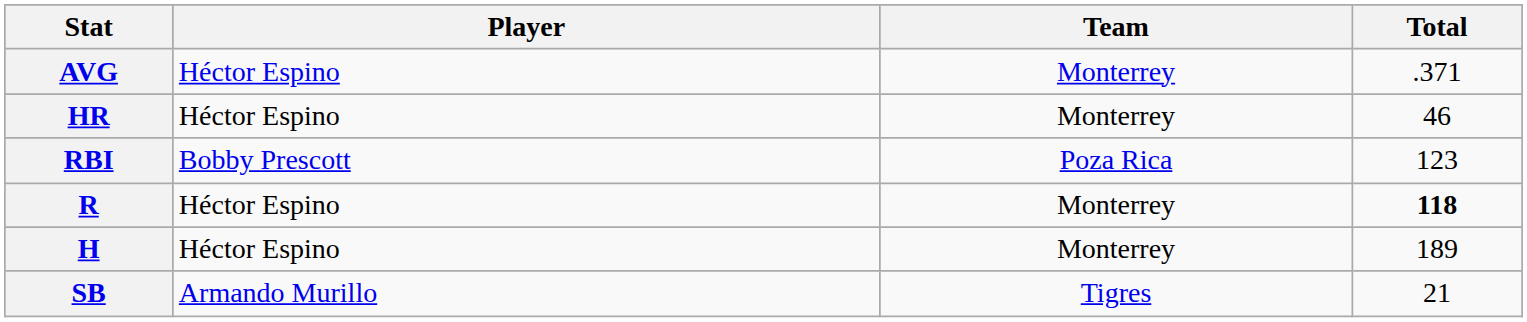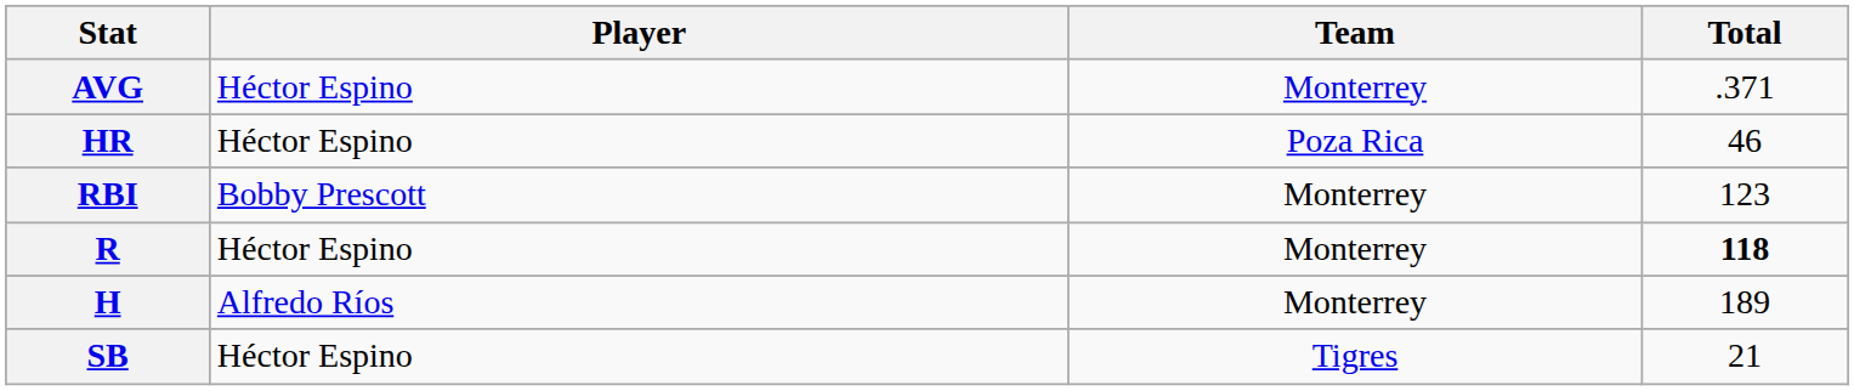 <table class="wikitable" style="text-align:center;">
 <tr>
 <th scope="col" width="3%">Stat</th>
 <th scope="col" width="15%">Player</th>
 <th scope="col" width="10%">Team</th>
 <th scope="col" width="3%">Total</th>
 </tr>
 <tr>
 <th scope="row" style="text-align:center;"><a href='#'>AVG</a></th>
 <td align=left> <a href='#'>Héctor Espino</a></td>
 <td><a href='#'>Monterrey</a></td>
 <td>.371</td>
 </tr>
 <tr>
 <th scope="row" style="text-align:center;"><a href='#'>HR</a></th>
 <td align=left> Héctor Espino</td>
-<td>Monterrey</td>
+<td><a href='#'>Poza Rica</a></td>
 <td>46</td>
 </tr>
 <tr>
 <th scope="row" style="text-align:center;"><a href='#'>RBI</a></th>
 <td align=left> <a href='#'>Bobby Prescott</a></td>
-<td><a href='#'>Poza Rica</a></td>
+<td>Monterrey</td>
 <td>123</td>
 </tr>
 <tr>
 <th scope="row" style="text-align:center;"><a href='#'>R</a></th>
 <td align=left> Héctor Espino</td>
 <td>Monterrey</td>
 <td><strong>118</strong></td>
 </tr>
 <tr>
 <th scope="row" style="text-align:center;"><a href='#'>H</a></th>
-<td align=left> Héctor Espino</td>
+<td align=left> <a href='#'>Alfredo Ríos</a></td>
 <td>Monterrey</td>
 <td>189</td>
 </tr>
 <tr>
 <th scope="row" style="text-align:center;"><a href='#'>SB</a></th>
-<td align=left> <a href='#'>Armando Murillo</a></td>
+<td align=left> Héctor Espino</td>
 <td><a href='#'>Tigres</a></td>
 <td>21</td>
 </tr>
 </table>
